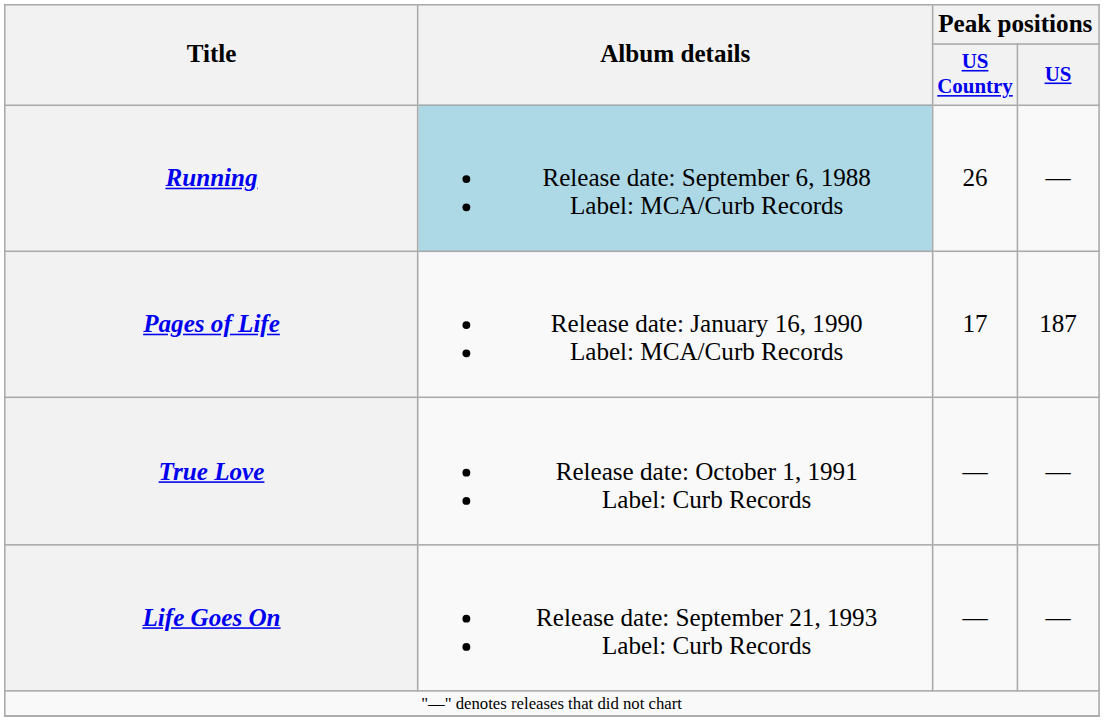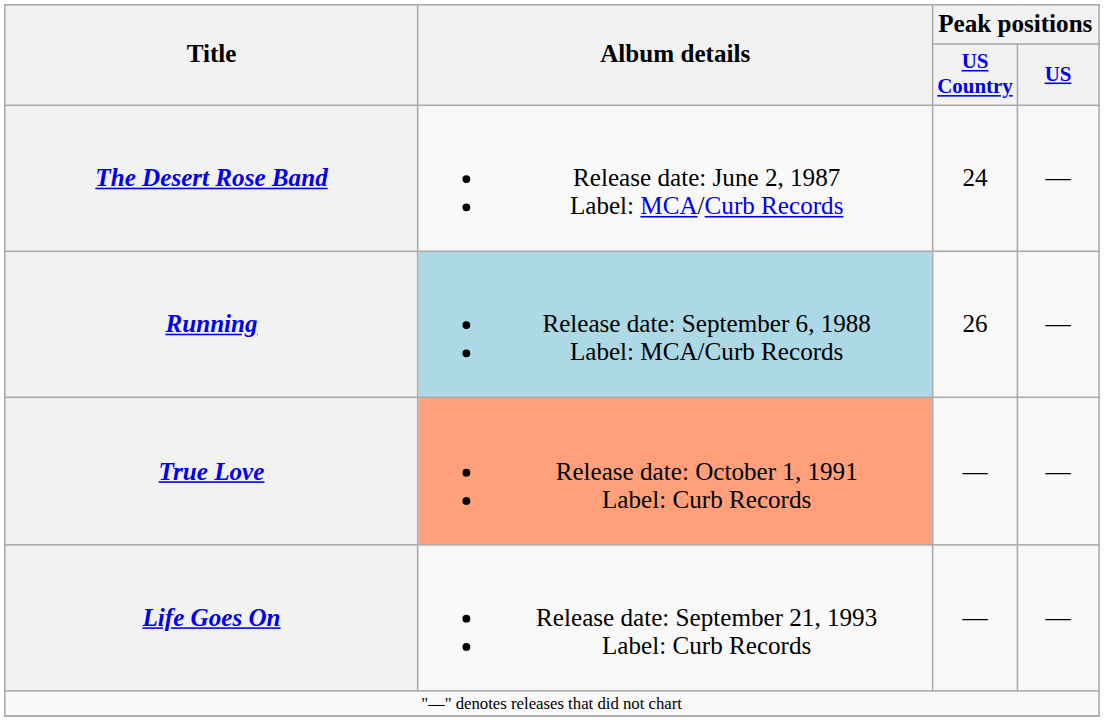 <table class="wikitable plainrowheaders" style="text-align:center;">
 <tr>
 <th rowspan="2" style="width:16em;">Title</th>
 <th rowspan="2" style="width:20em;">Album details</th>
 <th colspan="2">Peak positions</th>
 </tr>
 <tr style="font-size:smaller;">
 <th width="45"><a href='#'>US Country</a><br></th>
 <th width="45"><a href='#'>US</a><br></th>
 </tr>
 <tr>
+<th scope="row"><em><a href='#'>The Desert Rose Band</a></em></th>
+<td><br><ul><li>Release date: June 2, 1987</li><li>Label: <a href='#'>MCA</a>/<a href='#'>Curb Records</a></li></ul></td>
+<td>24</td>
+<td>—</td>
+</tr>
+<tr>
 <th scope="row"><em><a href='#'>Running</a></em></th>
 <td style="background: lightblue;"><br><ul><li>Release date: September 6, 1988</li><li>Label: MCA/Curb Records</li></ul></td>
 <td>26</td>
 <td>—</td>
 </tr>
 <tr>
-<th scope="row"><em><a href='#'>Pages of Life</a></em></th>
-<td><br><ul><li>Release date: January 16, 1990</li><li>Label: MCA/Curb Records</li></ul></td>
-<td>17</td>
-<td>187</td>
-</tr>
-<tr>
 <th scope="row"><em><a href='#'>True Love</a></em></th>
-<td><br><ul><li>Release date: October 1, 1991</li><li>Label: Curb Records</li></ul></td>
+<td style="background: lightsalmon;"><br><ul><li>Release date: October 1, 1991</li><li>Label: Curb Records</li></ul></td>
 <td>—</td>
 <td>—</td>
 </tr>
 <tr>
 <th scope="row"><em><a href='#'>Life Goes On</a></em></th>
 <td><br><ul><li>Release date: September 21, 1993</li><li>Label: Curb Records</li></ul></td>
 <td>—</td>
 <td>—</td>
 </tr>
 <tr>
 <td colspan="4" style="font-size:8pt">"—" denotes releases that did not chart</td>
 </tr>
 <tr>
 </tr>
 </table>
